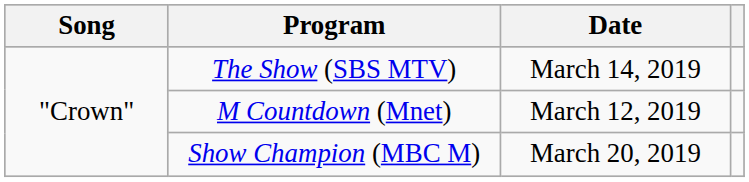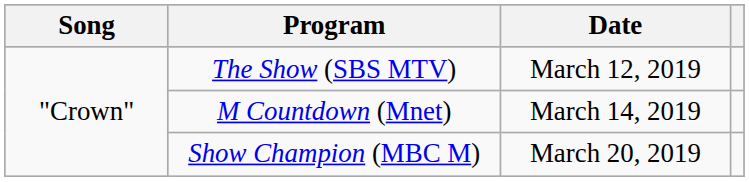 <table class="sortable wikitable" style=text-align:center>
 <tr>
 <th width="90">Song</th>
 <th width="190">Program</th>
 <th width="130">Date</th>
 <th class=unsortable></th>
 </tr>
 <tr>
 <td rowspan="3">"Crown"</td>
 <td><em><a href='#'>The Show</a></em> (<a href='#'>SBS MTV</a>)</td>
-<td>March 14, 2019</td>
+<td>March 12, 2019</td>
 <td></td>
 </tr>
 <tr>
 <td><em><a href='#'>M Countdown</a></em> (<a href='#'>Mnet</a>)</td>
-<td>March 12, 2019</td>
+<td>March 14, 2019</td>
 <td></td>
 </tr>
 <tr>
 <td><em><a href='#'>Show Champion</a></em> (<a href='#'>MBC M</a>)</td>
 <td>March 20, 2019</td>
 <td></td>
 </tr>
 </table>
